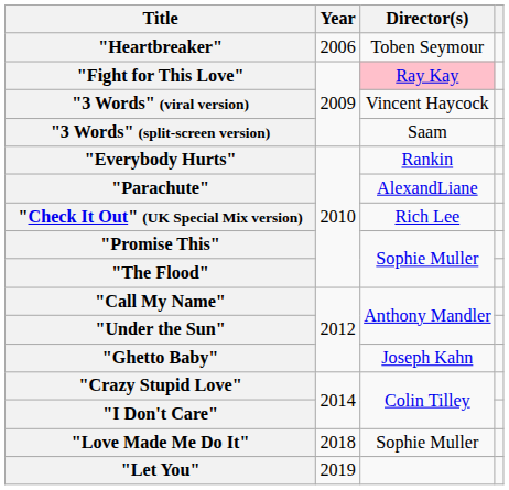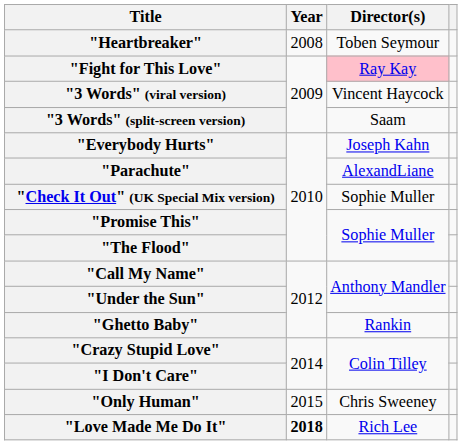 <table class="wikitable plainrowheaders" style="text-align:center;">
 <tr>
 <th scope="col" style="width:17em;">Title</th>
 <th scope="col" style="width:1em;">Year</th>
 <th scope="col">Director(s)</th>
 <th scope="col"></th>
 </tr>
 <tr>
 <th scope="row">"Heartbreaker"</th>
-<td>2006</td>
+<td>2008</td>
 <td>Toben Seymour</td>
 <td></td>
 </tr>
 <tr>
 <th scope="row">"Fight for This Love"</th>
 <td rowspan="3">2009</td>
 <td style="background: pink;"><a href='#'>Ray Kay</a></td>
 <td></td>
 </tr>
 <tr>
 <th scope="row">"3 Words" <small>(viral version)</small></th>
 <td>Vincent Haycock</td>
 <td></td>
 </tr>
 <tr>
 <th scope="row">"3 Words" <small>(split-screen version)</small></th>
 <td>Saam</td>
 <td></td>
 </tr>
 <tr>
 <th scope="row">"Everybody Hurts"</th>
 <td rowspan="5">2010</td>
-<td><a href='#'>Rankin</a></td>
+<td><a href='#'>Joseph Kahn</a></td>
 <td></td>
 </tr>
 <tr>
 <th scope="row">"Parachute"</th>
 <td><a href='#'>AlexandLiane</a></td>
 <td></td>
 </tr>
 <tr>
 <th scope="row">"<a href='#'>Check It Out</a>" <small>(UK Special Mix version)</small></th>
-<td><a href='#'>Rich Lee</a></td>
+<td>Sophie Muller</td>
 <td></td>
 </tr>
 <tr>
 <th scope="row">"Promise This"</th>
 <td rowspan="2"><a href='#'>Sophie Muller</a></td>
 <td></td>
 </tr>
 <tr>
 <th scope="row">"The Flood"</th>
 <td></td>
 </tr>
 <tr>
 <th scope="row">"Call My Name"</th>
 <td rowspan="3">2012</td>
 <td rowspan="2"><a href='#'>Anthony Mandler</a></td>
 <td></td>
 </tr>
 <tr>
 <th scope="row">"Under the Sun"</th>
 <td></td>
 </tr>
 <tr>
 <th scope="row">"Ghetto Baby"</th>
-<td><a href='#'>Joseph Kahn</a></td>
+<td><a href='#'>Rankin</a></td>
 <td></td>
 </tr>
 <tr>
 <th scope="row">"Crazy Stupid Love"</th>
 <td rowspan="2">2014</td>
 <td rowspan="2"><a href='#'>Colin Tilley</a></td>
 <td></td>
 </tr>
 <tr>
 <th scope="row">"I Don't Care"</th>
 <td></td>
 </tr>
 <tr>
-<th scope="row">"Love Made Me Do It"</th>
-<td>2018</td>
-<td>Sophie Muller</td>
+<th scope="row">"Only Human"</th>
+<td>2015</td>
+<td>Chris Sweeney</td>
 <td></td>
 </tr>
 <tr>
-<th scope="row">"Let You"</th>
-<td>2019</td>
-<td></td>
+<th scope="row">"Love Made Me Do It"</th>
+<td><strong>2018</strong></td>
+<td><a href='#'>Rich Lee</a></td>
 <td></td>
 </tr>
 </table>
